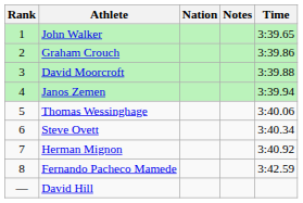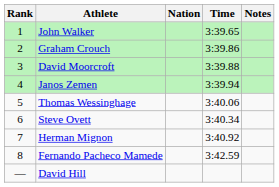 <table class="wikitable sortable" style="text-align:center">
 <tr>
 <th>Rank</th>
 <th>Athlete</th>
 <th>Nation</th>
+<th>Time</th>
 <th>Notes</th>
-<th>Time</th>
 </tr>
 <tr style="background:#bbf3bb;">
 <td>1</td>
 <td align=left><a href='#'>John Walker</a></td>
 <td align=left></td>
+<td>3:39.65</td>
 <td></td>
-<td>3:39.65</td>
 </tr>
 <tr style="background:#bbf3bb;">
 <td>2</td>
 <td align=left><a href='#'>Graham Crouch</a></td>
 <td align=left></td>
+<td>3:39.86</td>
 <td></td>
-<td>3:39.86</td>
 </tr>
 <tr style="background:#bbf3bb;">
 <td>3</td>
 <td align=left><a href='#'>David Moorcroft</a></td>
 <td align=left></td>
+<td>3:39.88</td>
 <td></td>
-<td>3:39.88</td>
 </tr>
 <tr style="background:#bbf3bb;">
 <td>4</td>
 <td align=left><a href='#'>Janos Zemen</a></td>
 <td align=left></td>
+<td>3:39.94</td>
 <td></td>
-<td>3:39.94</td>
 </tr>
 <tr>
 <td>5</td>
 <td align=left><a href='#'>Thomas Wessinghage</a></td>
 <td align=left></td>
+<td>3:40.06</td>
 <td></td>
-<td>3:40.06</td>
 </tr>
 <tr>
 <td>6</td>
 <td align=left><a href='#'>Steve Ovett</a></td>
 <td align=left></td>
+<td>3:40.34</td>
 <td></td>
-<td>3:40.34</td>
 </tr>
 <tr>
 <td>7</td>
 <td align=left><a href='#'>Herman Mignon</a></td>
 <td align=left></td>
+<td>3:40.92</td>
 <td></td>
-<td>3:40.92</td>
 </tr>
 <tr>
 <td>8</td>
 <td align=left><a href='#'>Fernando Pacheco Mamede</a></td>
 <td align=left></td>
+<td>3:42.59</td>
 <td></td>
-<td>3:42.59</td>
 </tr>
 <tr>
 <td data-sort-value=9>—</td>
 <td align=left><a href='#'>David Hill</a></td>
 <td align=left></td>
 <td></td>
 <td></td>
 </tr>
 </table>
